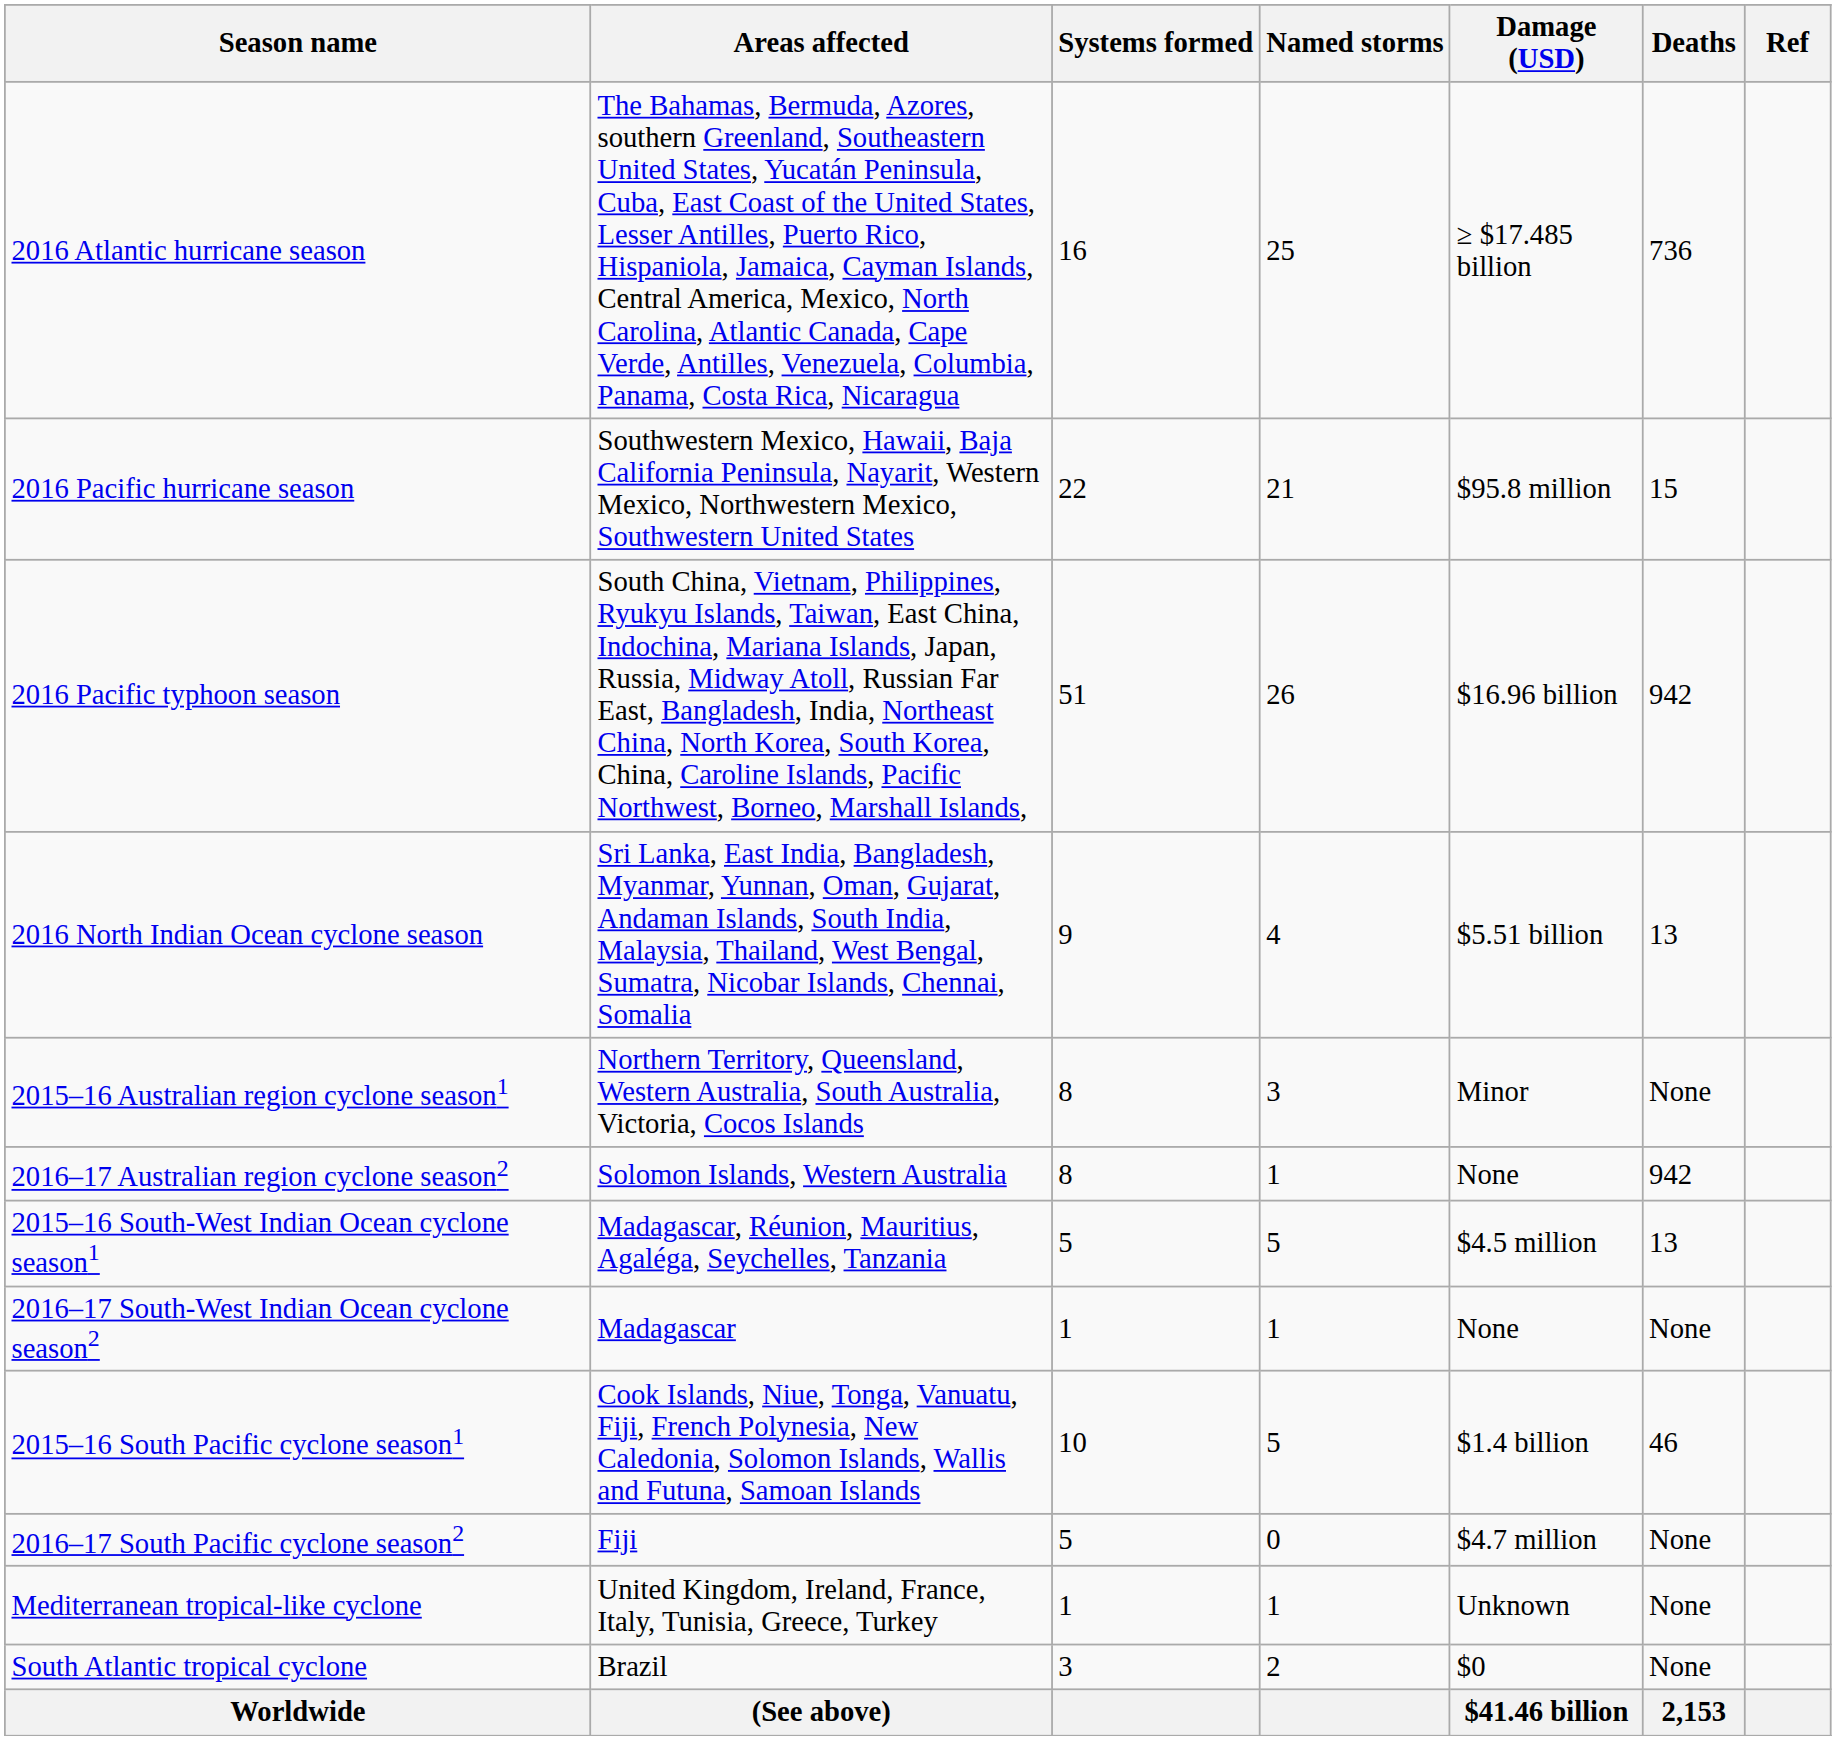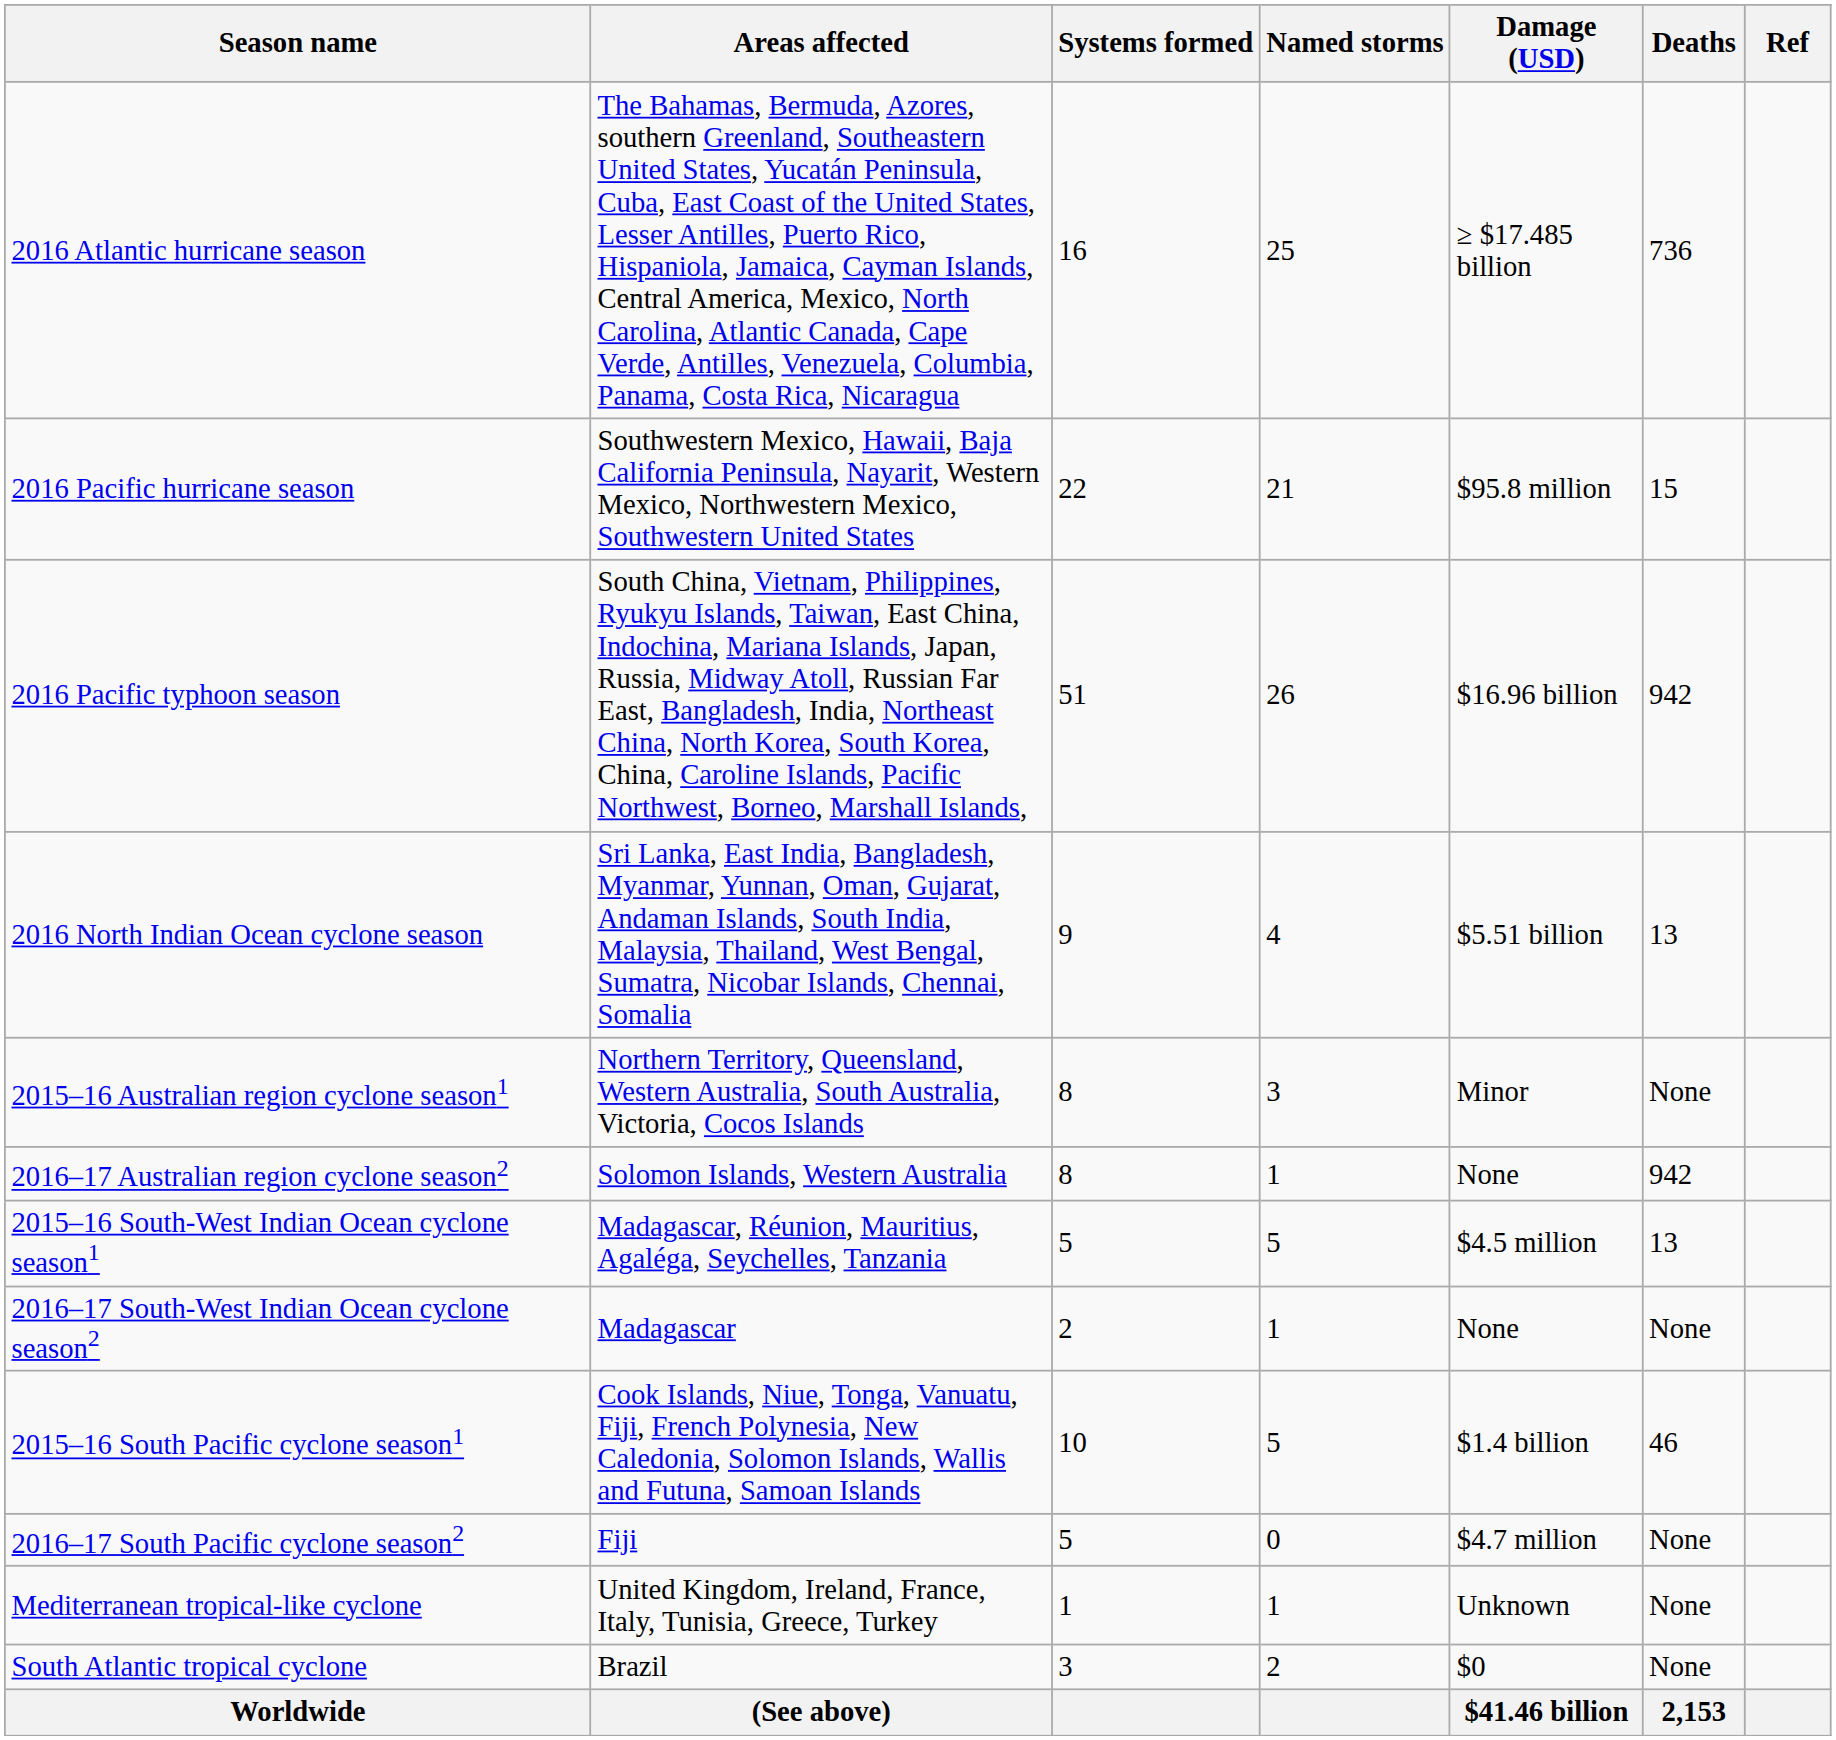 <table class="wikitable sortable">
 <tr>
 <th width="320"><strong>Season name</strong></th>
 <th width="250"><strong>Areas affected</strong></th>
 <th><strong>Systems formed</strong></th>
 <th><strong>Named storms</strong></th>
 <th width="100"><strong>Damage (<a href='#'>USD</a>)</strong></th>
 <th width="50"><strong>Deaths</strong></th>
 <th width="40"><strong>Ref</strong></th>
 </tr>
 <tr>
 <td><a href='#'>2016 Atlantic hurricane season</a></td>
 <td><a href='#'>The Bahamas</a>, <a href='#'>Bermuda</a>, <a href='#'>Azores</a>, southern <a href='#'>Greenland</a>, <a href='#'>Southeastern United States</a>, <a href='#'>Yucatán Peninsula</a>, <a href='#'>Cuba</a>, <a href='#'>East Coast of the United States</a>, <a href='#'>Lesser Antilles</a>, <a href='#'>Puerto Rico</a>, <a href='#'>Hispaniola</a>, <a href='#'>Jamaica</a>, <a href='#'>Cayman Islands</a>, Central America, Mexico, <a href='#'>North Carolina</a>, <a href='#'>Atlantic Canada</a>, <a href='#'>Cape Verde</a>, <a href='#'>Antilles</a>, <a href='#'>Venezuela</a>, <a href='#'>Columbia</a>, <a href='#'>Panama</a>, <a href='#'>Costa Rica</a>, <a href='#'>Nicaragua</a></td>
 <td>16</td>
 <td>25</td>
 <td>≥ $17.485 billion</td>
 <td>736</td>
 <td></td>
 </tr>
 <tr>
 <td><a href='#'>2016 Pacific hurricane season</a></td>
 <td>Southwestern Mexico, <a href='#'>Hawaii</a>, <a href='#'>Baja California Peninsula</a>, <a href='#'>Nayarit</a>, Western Mexico, Northwestern Mexico, <a href='#'>Southwestern United States</a></td>
 <td>22</td>
 <td>21</td>
 <td>$95.8 million</td>
 <td>15</td>
 <td></td>
 </tr>
 <tr>
 <td><a href='#'>2016 Pacific typhoon season</a></td>
 <td>South China, <a href='#'>Vietnam</a>, <a href='#'>Philippines</a>, <a href='#'>Ryukyu Islands</a>, <a href='#'>Taiwan</a>, East China, <a href='#'>Indochina</a>, <a href='#'>Mariana Islands</a>, Japan, Russia, <a href='#'>Midway Atoll</a>, Russian Far East, <a href='#'>Bangladesh</a>, India, <a href='#'>Northeast China</a>, <a href='#'>North Korea</a>, <a href='#'>South Korea</a>, China, <a href='#'>Caroline Islands</a>, <a href='#'>Pacific Northwest</a>, <a href='#'>Borneo</a>, <a href='#'>Marshall Islands</a>,</td>
 <td>51</td>
 <td>26</td>
 <td>$16.96 billion </td>
 <td>942</td>
 <td></td>
 </tr>
 <tr>
 <td><a href='#'>2016 North Indian Ocean cyclone season</a></td>
 <td><a href='#'>Sri Lanka</a>, <a href='#'>East India</a>, <a href='#'>Bangladesh</a>, <a href='#'>Myanmar</a>, <a href='#'>Yunnan</a>, <a href='#'>Oman</a>, <a href='#'>Gujarat</a>, <a href='#'>Andaman Islands</a>, <a href='#'>South India</a>, <a href='#'>Malaysia</a>, <a href='#'>Thailand</a>, <a href='#'>West Bengal</a>, <a href='#'>Sumatra</a>, <a href='#'>Nicobar Islands</a>, <a href='#'>Chennai</a>, <a href='#'>Somalia</a></td>
 <td>9</td>
 <td>4</td>
 <td>$5.51 billion</td>
 <td>13</td>
 <td></td>
 </tr>
 <tr>
 <td><a href='#'>2015–16 Australian region cyclone season</a><a href='#'><sup>1</sup></a></td>
 <td><a href='#'>Northern Territory</a>, <a href='#'>Queensland</a>, <a href='#'>Western Australia</a>, <a href='#'>South Australia</a>, Victoria, <a href='#'>Cocos Islands</a></td>
 <td>8</td>
 <td>3</td>
 <td>Minor</td>
 <td>None</td>
 <td></td>
 </tr>
 <tr>
 <td><a href='#'>2016–17 Australian region cyclone season</a><a href='#'><sup>2</sup></a></td>
 <td><a href='#'>Solomon Islands</a>, <a href='#'>Western Australia</a></td>
 <td>8</td>
 <td>1</td>
 <td>None</td>
 <td>942</td>
 <td></td>
 </tr>
 <tr>
 <td><a href='#'>2015–16 South-West Indian Ocean cyclone season</a><a href='#'><sup>1</sup></a></td>
 <td><a href='#'>Madagascar</a>, <a href='#'>Réunion</a>, <a href='#'>Mauritius</a>, <a href='#'>Agaléga</a>, <a href='#'>Seychelles</a>, <a href='#'>Tanzania</a></td>
 <td>5</td>
 <td>5</td>
 <td>$4.5 million</td>
 <td>13</td>
 <td></td>
 </tr>
 <tr>
 <td><a href='#'>2016–17 South-West Indian Ocean cyclone season</a><a href='#'><sup>2</sup></a></td>
 <td><a href='#'>Madagascar</a></td>
-<td>1</td>
+<td>2</td>
 <td>1</td>
 <td>None</td>
 <td>None</td>
 <td></td>
 </tr>
 <tr>
 <td><a href='#'>2015–16 South Pacific cyclone season</a><a href='#'><sup>1</sup></a></td>
 <td><a href='#'>Cook Islands</a>, <a href='#'>Niue</a>, <a href='#'>Tonga</a>, <a href='#'>Vanuatu</a>, <a href='#'>Fiji</a>, <a href='#'>French Polynesia</a>, <a href='#'>New Caledonia</a>, <a href='#'>Solomon Islands</a>, <a href='#'>Wallis and Futuna</a>, <a href='#'>Samoan Islands</a></td>
 <td>10</td>
 <td>5</td>
 <td>$1.4 billion</td>
 <td>46</td>
 <td></td>
 </tr>
 <tr>
 <td><a href='#'>2016–17 South Pacific cyclone season</a><a href='#'><sup>2</sup></a></td>
 <td><a href='#'>Fiji</a></td>
 <td>5</td>
 <td>0</td>
 <td>$4.7 million</td>
 <td>None</td>
 <td></td>
 </tr>
 <tr>
 <td><a href='#'>Mediterranean tropical-like cyclone</a></td>
 <td>United Kingdom, Ireland, France, Italy, Tunisia, Greece, Turkey</td>
 <td>1</td>
 <td>1</td>
 <td>Unknown</td>
 <td>None</td>
 <td></td>
 </tr>
 <tr>
 <td><a href='#'>South Atlantic tropical cyclone</a></td>
 <td>Brazil</td>
 <td>3</td>
 <td>2</td>
 <td>$0</td>
 <td>None</td>
 <td></td>
 </tr>
 <tr>
 <th><strong>Worldwide</strong></th>
 <th><strong>(See above)</strong></th>
 <th><strong></strong></th>
 <th><strong></strong></th>
 <th><strong>$41.46 billion</strong></th>
 <th><strong>2,153</strong></th>
 <th></th>
 </tr>
 <tr>
 </tr>
 </table>
